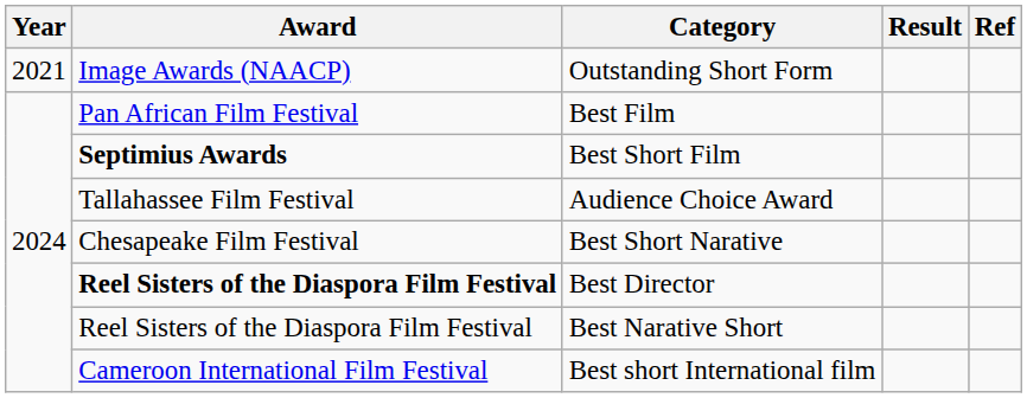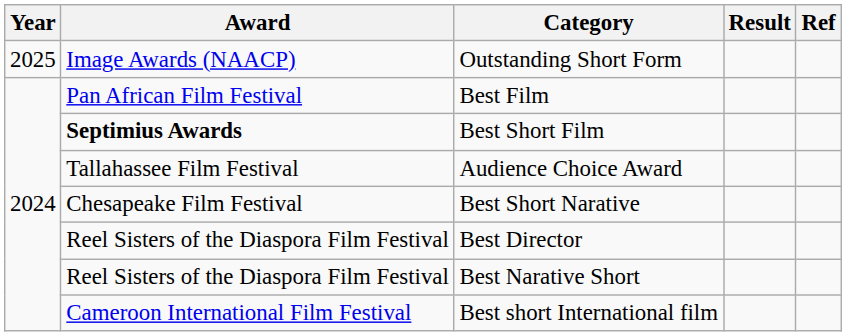 <table class="wikitable">
 <tr>
 <th>Year</th>
 <th>Award</th>
 <th>Category</th>
 <th>Result</th>
 <th>Ref</th>
 </tr>
 <tr>
-<td>2021</td>
+<td>2025</td>
 <td><a href='#'>Image Awards (NAACP)</a></td>
 <td>Outstanding Short Form</td>
 <td></td>
 <td></td>
 </tr>
 <tr>
 <td rowspan="7">2024</td>
 <td><a href='#'>Pan African Film Festival</a></td>
 <td>Best Film</td>
 <td></td>
 <td></td>
 </tr>
 <tr>
 <td><strong>Septimius Awards</strong></td>
 <td>Best Short Film</td>
 <td></td>
 <td></td>
 </tr>
 <tr>
 <td>Tallahassee Film Festival</td>
 <td>Audience Choice Award</td>
 <td></td>
 <td></td>
 </tr>
 <tr>
 <td>Chesapeake Film Festival</td>
 <td>Best Short Narative</td>
 <td></td>
 <td></td>
 </tr>
 <tr>
-<td><strong>Reel Sisters of the Diaspora Film Festival</strong></td>
+<td>Reel Sisters of the Diaspora Film Festival</td>
 <td>Best Director</td>
 <td></td>
 <td></td>
 </tr>
 <tr>
 <td>Reel Sisters of the Diaspora Film Festival</td>
 <td>Best Narative Short</td>
 <td></td>
 <td></td>
 </tr>
 <tr>
 <td><a href='#'>Cameroon International Film Festival</a></td>
 <td>Best short International film</td>
 <td></td>
 <td></td>
 </tr>
 </table>
